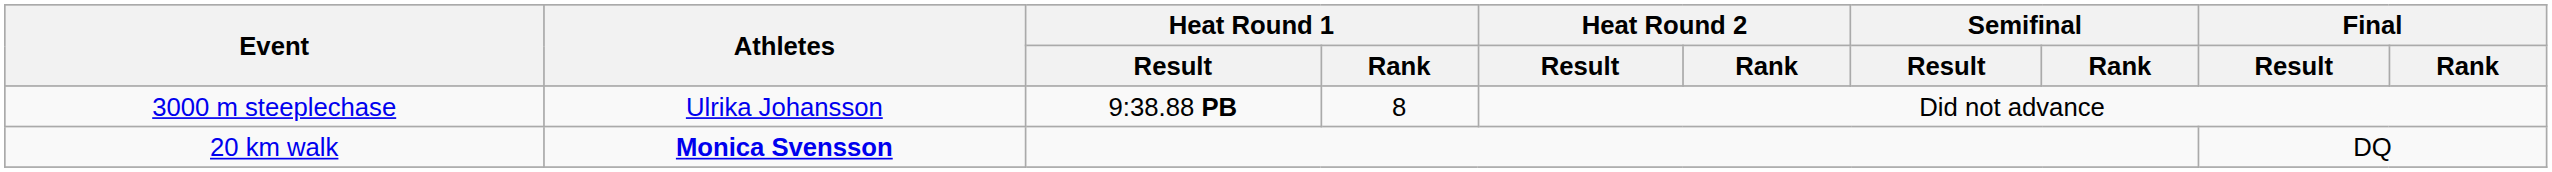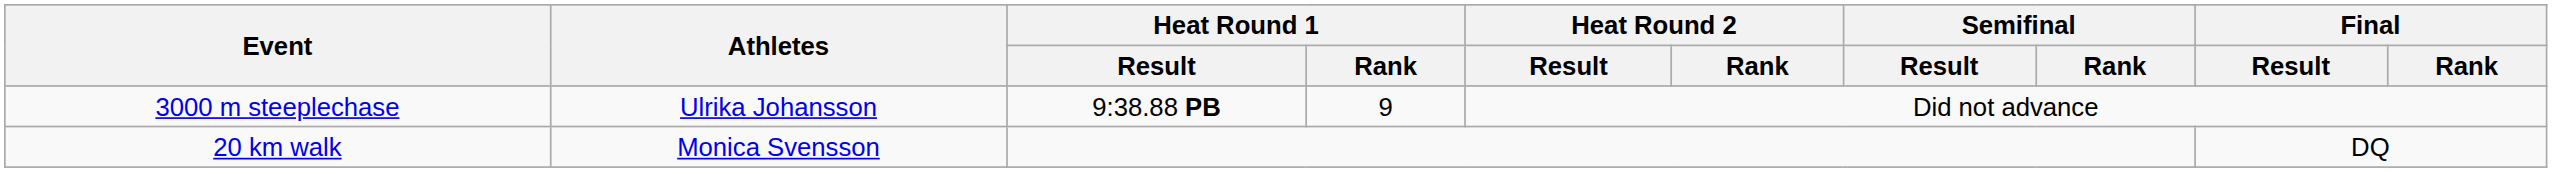 <table class="wikitable" style="font-size:95%; text-align:center;" width="95%">
 <tr>
 <th rowspan="2">Event</th>
 <th rowspan="2">Athletes</th>
 <th colspan="2">Heat Round 1</th>
 <th colspan="2">Heat Round 2</th>
 <th colspan="2">Semifinal</th>
 <th colspan="2">Final</th>
 </tr>
 <tr>
 <th>Result</th>
 <th>Rank</th>
 <th>Result</th>
 <th>Rank</th>
 <th>Result</th>
 <th>Rank</th>
 <th>Result</th>
 <th>Rank</th>
 </tr>
 <tr>
 <td><a href='#'>3000 m steeplechase</a></td>
 <td><a href='#'>Ulrika Johansson</a></td>
 <td align=center>9:38.88 <strong>PB</strong></td>
-<td align=center>8</td>
+<td align=center>9</td>
 <td align="center" colspan="6">Did not advance</td>
 </tr>
 <tr>
 <td><a href='#'>20 km walk</a></td>
-<td><strong><a href='#'>Monica Svensson</a></strong></td>
+<td><a href='#'>Monica Svensson</a></td>
 <td align=center colspan="6"></td>
 <td align=center colspan="2">DQ</td>
 </tr>
 </table>
